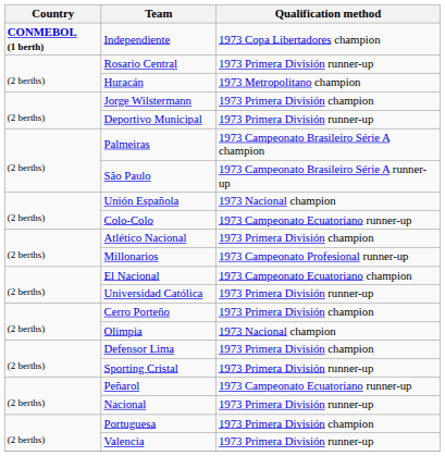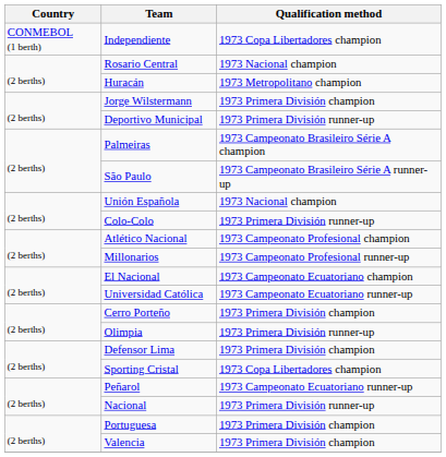 <table class="wikitable">
 <tr>
 <th width=125>Country</th>
 <th width=150>Team</th>
 <th width=300>Qualification method</th>
 </tr>
 <tr>
-<td><strong><a href='#'>CONMEBOL</a><br><small>(1 berth)</small></strong></td>
+<td><a href='#'>CONMEBOL</a><br><small>(1 berth)</small></td>
 <td><a href='#'>Independiente</a></td>
 <td><a href='#'>1973 Copa Libertadores</a> champion</td>
 </tr>
 <tr>
 <td rowspan="2"><br><small>(2 berths)</small></td>
 <td><a href='#'>Rosario Central</a></td>
-<td><a href='#'>1973 Primera División</a> runner-up</td>
+<td><a href='#'>1973 Nacional</a> champion</td>
 </tr>
 <tr>
 <td><a href='#'>Huracán</a></td>
 <td><a href='#'>1973 Metropolitano</a> champion</td>
 </tr>
 <tr>
 <td rowspan="2"><br><small>(2 berths)</small></td>
 <td><a href='#'>Jorge Wilstermann</a></td>
 <td><a href='#'>1973 Primera División</a> champion</td>
 </tr>
 <tr>
 <td><a href='#'>Deportivo Municipal</a></td>
 <td><a href='#'>1973 Primera División</a> runner-up</td>
 </tr>
 <tr>
 <td rowspan="2"><br><small>(2 berths)</small></td>
 <td><a href='#'>Palmeiras</a></td>
 <td><a href='#'>1973 Campeonato Brasileiro Série A</a> champion</td>
 </tr>
 <tr>
 <td><a href='#'>São Paulo</a></td>
 <td><a href='#'>1973 Campeonato Brasileiro Série A</a> runner-up</td>
 </tr>
 <tr>
 <td rowspan="2"><br><small>(2 berths)</small></td>
 <td><a href='#'>Unión Española</a></td>
 <td><a href='#'>1973 Nacional</a> champion</td>
 </tr>
 <tr>
 <td><a href='#'>Colo-Colo</a></td>
-<td><a href='#'>1973 Campeonato Ecuatoriano</a> runner-up</td>
+<td><a href='#'>1973 Primera División</a> runner-up</td>
 </tr>
 <tr>
 <td rowspan="2"><br><small>(2 berths)</small></td>
 <td><a href='#'>Atlético Nacional</a></td>
-<td><a href='#'>1973 Primera División</a> champion</td>
+<td><a href='#'>1973 Campeonato Profesional</a> champion</td>
 </tr>
 <tr>
 <td><a href='#'>Millonarios</a></td>
 <td><a href='#'>1973 Campeonato Profesional</a> runner-up</td>
 </tr>
 <tr>
 <td rowspan="2"><br><small>(2 berths)</small></td>
 <td><a href='#'>El Nacional</a></td>
 <td><a href='#'>1973 Campeonato Ecuatoriano</a> champion</td>
 </tr>
 <tr>
 <td><a href='#'>Universidad Católica</a></td>
-<td><a href='#'>1973 Primera División</a> runner-up</td>
+<td><a href='#'>1973 Campeonato Ecuatoriano</a> runner-up</td>
 </tr>
 <tr>
 <td rowspan="2"><br><small>(2 berths)</small></td>
 <td><a href='#'>Cerro Porteño</a></td>
 <td><a href='#'>1973 Primera División</a> champion</td>
 </tr>
 <tr>
 <td><a href='#'>Olimpia</a></td>
-<td><a href='#'>1973 Nacional</a> champion</td>
+<td><a href='#'>1973 Primera División</a> runner-up</td>
 </tr>
 <tr>
 <td rowspan="2"><br><small>(2 berths)</small></td>
 <td><a href='#'>Defensor Lima</a></td>
 <td><a href='#'>1973 Primera División</a> champion</td>
 </tr>
 <tr>
 <td><a href='#'>Sporting Cristal</a></td>
-<td><a href='#'>1973 Primera División</a> runner-up</td>
+<td><a href='#'>1973 Copa Libertadores</a> champion</td>
 </tr>
 <tr>
 <td rowspan="2"><br><small>(2 berths)</small></td>
 <td><a href='#'>Peñarol</a></td>
 <td><a href='#'>1973 Campeonato Ecuatoriano</a> runner-up</td>
 </tr>
 <tr>
 <td><a href='#'>Nacional</a></td>
 <td><a href='#'>1973 Primera División</a> runner-up</td>
 </tr>
 <tr>
 <td rowspan="2"><br><small>(2 berths)</small></td>
 <td><a href='#'>Portuguesa</a></td>
 <td><a href='#'>1973 Primera División</a> champion</td>
 </tr>
 <tr>
 <td><a href='#'>Valencia</a></td>
-<td><a href='#'>1973 Primera División</a> runner-up</td>
+<td><a href='#'>1973 Primera División</a> champion</td>
 </tr>
 <tr>
 </tr>
 </table>
